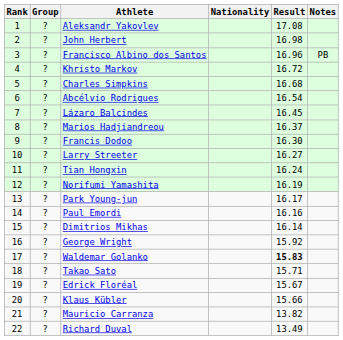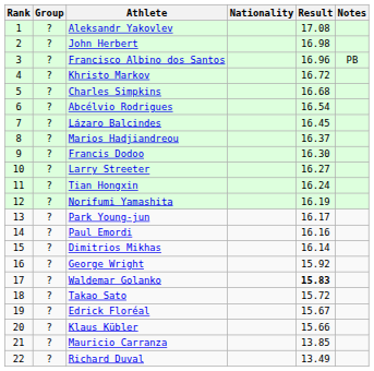 <table class="wikitable sortable" style="text-align:center">
 <tr>
 <th>Rank</th>
 <th>Group</th>
 <th>Athlete</th>
 <th>Nationality</th>
 <th>Result</th>
 <th>Notes</th>
 </tr>
 <tr bgcolor=ddffdd>
 <td>1</td>
 <td>?</td>
 <td align=left><a href='#'>Aleksandr Yakovlev</a></td>
 <td align=left></td>
 <td>17.08</td>
 <td></td>
 </tr>
 <tr bgcolor=ddffdd>
 <td>2</td>
 <td>?</td>
 <td align=left><a href='#'>John Herbert</a></td>
 <td align=left></td>
 <td>16.98</td>
 <td></td>
 </tr>
 <tr bgcolor=ddffdd>
 <td>3</td>
 <td>?</td>
 <td align=left><a href='#'>Francisco Albino dos Santos</a></td>
 <td align=left></td>
 <td>16.96</td>
 <td>PB</td>
 </tr>
 <tr bgcolor=ddffdd>
 <td>4</td>
 <td>?</td>
 <td align=left><a href='#'>Khristo Markov</a></td>
 <td align=left></td>
 <td>16.72</td>
 <td></td>
 </tr>
 <tr bgcolor=ddffdd>
 <td>5</td>
 <td>?</td>
 <td align=left><a href='#'>Charles Simpkins</a></td>
 <td align=left></td>
 <td>16.68</td>
 <td></td>
 </tr>
 <tr bgcolor=ddffdd>
 <td>6</td>
 <td>?</td>
 <td align=left><a href='#'>Abcélvio Rodrigues</a></td>
 <td align=left></td>
 <td>16.54</td>
 <td></td>
 </tr>
 <tr bgcolor=ddffdd>
 <td>7</td>
 <td>?</td>
 <td align=left><a href='#'>Lázaro Balcindes</a></td>
 <td align=left></td>
 <td>16.45</td>
 <td></td>
 </tr>
 <tr bgcolor=ddffdd>
 <td>8</td>
 <td>?</td>
 <td align=left><a href='#'>Marios Hadjiandreou</a></td>
 <td align=left></td>
 <td>16.37</td>
 <td></td>
 </tr>
 <tr bgcolor=ddffdd>
 <td>9</td>
 <td>?</td>
 <td align=left><a href='#'>Francis Dodoo</a></td>
 <td align=left></td>
 <td>16.30</td>
 <td></td>
 </tr>
 <tr bgcolor=ddffdd>
 <td>10</td>
 <td>?</td>
 <td align=left><a href='#'>Larry Streeter</a></td>
 <td align=left></td>
 <td>16.27</td>
 <td></td>
 </tr>
 <tr bgcolor=ddffdd>
 <td>11</td>
 <td>?</td>
 <td align=left><a href='#'>Tian Hongxin</a></td>
 <td align=left></td>
 <td>16.24</td>
 <td></td>
 </tr>
 <tr bgcolor=ddffdd>
 <td>12</td>
 <td>?</td>
 <td align=left><a href='#'>Norifumi Yamashita</a></td>
 <td align=left></td>
 <td>16.19</td>
 <td></td>
 </tr>
 <tr>
 <td>13</td>
 <td>?</td>
 <td align=left><a href='#'>Park Young-jun</a></td>
 <td align=left></td>
 <td>16.17</td>
 <td></td>
 </tr>
 <tr>
 <td>14</td>
 <td>?</td>
 <td align=left><a href='#'>Paul Emordi</a></td>
 <td align=left></td>
 <td>16.16</td>
 <td></td>
 </tr>
 <tr>
 <td>15</td>
 <td>?</td>
 <td align=left><a href='#'>Dimitrios Mikhas</a></td>
 <td align=left></td>
 <td>16.14</td>
 <td></td>
 </tr>
 <tr>
 <td>16</td>
 <td>?</td>
 <td align=left><a href='#'>George Wright</a></td>
 <td align=left></td>
 <td>15.92</td>
 <td></td>
 </tr>
 <tr>
 <td>17</td>
 <td>?</td>
 <td align=left><a href='#'>Waldemar Golanko</a></td>
 <td align=left></td>
 <td><strong>15.83</strong></td>
 <td></td>
 </tr>
 <tr>
 <td>18</td>
 <td>?</td>
 <td align=left><a href='#'>Takao Sato</a></td>
 <td align=left></td>
-<td>15.71</td>
+<td>15.72</td>
 <td></td>
 </tr>
 <tr>
 <td>19</td>
 <td>?</td>
 <td align=left><a href='#'>Edrick Floréal</a></td>
 <td align=left></td>
 <td>15.67</td>
 <td></td>
 </tr>
 <tr>
 <td>20</td>
 <td>?</td>
 <td align=left><a href='#'>Klaus Kübler</a></td>
 <td align=left></td>
 <td>15.66</td>
 <td></td>
 </tr>
 <tr>
 <td>21</td>
 <td>?</td>
 <td align=left><a href='#'>Mauricio Carranza</a></td>
 <td align=left></td>
-<td>13.82</td>
+<td>13.85</td>
 <td></td>
 </tr>
 <tr>
 <td>22</td>
 <td>?</td>
 <td align=left><a href='#'>Richard Duval</a></td>
 <td align=left></td>
 <td>13.49</td>
 <td></td>
 </tr>
 </table>
